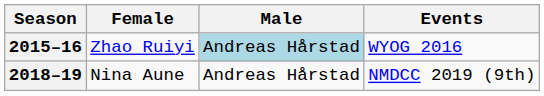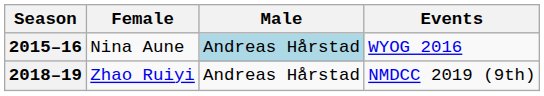 <table class="wikitable">
 <tr>
 <th scope="col">Season</th>
 <th scope="col">Female</th>
 <th scope="col">Male</th>
 <th scope="col">Events</th>
 </tr>
 <tr>
 <th scope="row">2015–16</th>
-<td><a href='#'>Zhao Ruiyi</a></td>
+<td>Nina Aune</td>
 <td style="background: lightblue;">Andreas Hårstad</td>
 <td><a href='#'>WYOG 2016</a> </td>
 </tr>
 <tr>
 <th scope="row">2018–19</th>
-<td>Nina Aune</td>
+<td><a href='#'>Zhao Ruiyi</a></td>
 <td>Andreas Hårstad</td>
 <td><a href='#'>NMDCC</a> 2019 (9th)</td>
 </tr>
 </table>
